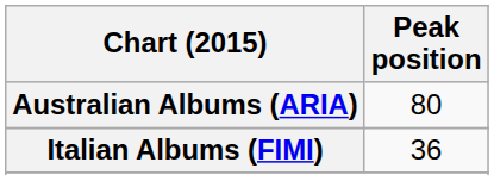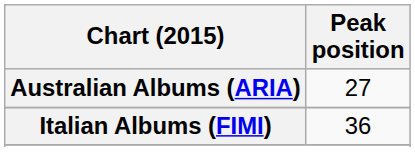 <table class="wikitable sortable plainrowheaders" style="text-align:center;">
 <tr>
 <th scope="col">Chart (2015)</th>
 <th scope="col">Peak<br>position</th>
 </tr>
 <tr>
 <th scope="row">Australian Albums (<a href='#'>ARIA</a>)</th>
-<td style="text-align:center;">80</td>
+<td style="text-align:center;">27</td>
 </tr>
 <tr>
 </tr>
 <tr>
 </tr>
 <tr>
 </tr>
 <tr>
 <th scope="row">Italian Albums (<a href='#'>FIMI</a>)</th>
 <td style="text-align:center;">36</td>
 </tr>
 <tr>
 </tr>
 <tr>
 </tr>
 </table>
